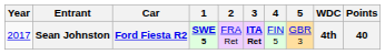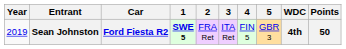 <table class="wikitable" style="text-align:center; font-size:90%">
 <tr>
 <th>Year</th>
 <th>Entrant</th>
 <th>Car</th>
 <th>1</th>
 <th>2</th>
 <th>3</th>
 <th>4</th>
 <th>5</th>
 <th>WDC</th>
 <th>Points</th>
 </tr>
 <tr>
-<td><a href='#'>2017</a></td>
+<td><a href='#'>2019</a></td>
 <th>Sean Johnston</th>
 <th><a href='#'>Ford Fiesta R2</a></th>
 <td style="background:#DFFFDF;"><strong><a href='#'>SWE</a><br><small>5</small></strong></td>
 <td style="background:#EFCFFF;"><a href='#'>FRA</a><br><small>Ret</small></td>
-<td style="background:#EFCFFF;"><strong><a href='#'>ITA</a><br><small>Ret</small></strong></td>
+<td style="background:#EFCFFF;"><a href='#'>ITA</a><br><small>Ret</small></td>
 <td style="background:#DFFFDF;"><a href='#'>FIN</a><br><small>5</small></td>
 <td style="background:#FFDF9F;"><a href='#'>GBR</a><br><small>3</small></td>
 <th>4th</th>
-<th>40</th>
+<th>50</th>
 </tr>
 </table>
